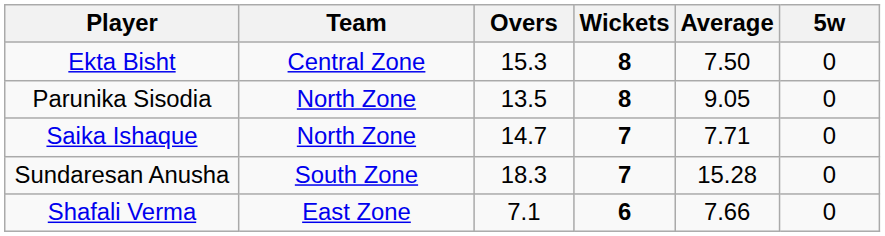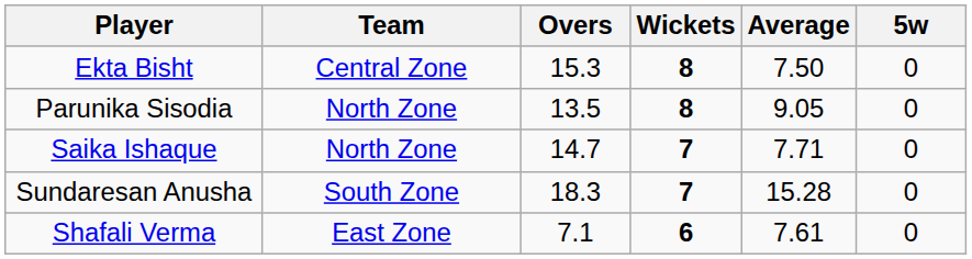 <table class="wikitable" style="text-align:center">
 <tr>
 <th width=150>Player</th>
 <th width=150>Team</th>
 <th width=60>Overs</th>
 <th width=60>Wickets</th>
 <th width=60>Average</th>
 <th width=60>5w</th>
 </tr>
 <tr>
 <td><a href='#'>Ekta Bisht</a></td>
 <td><a href='#'>Central Zone</a></td>
 <td>15.3</td>
 <td><strong>8</strong></td>
 <td>7.50</td>
 <td>0</td>
 </tr>
 <tr>
 <td>Parunika Sisodia</td>
 <td><a href='#'>North Zone</a></td>
 <td>13.5</td>
 <td><strong>8</strong></td>
 <td>9.05</td>
 <td>0</td>
 </tr>
 <tr>
 <td><a href='#'>Saika Ishaque</a></td>
 <td><a href='#'>North Zone</a></td>
 <td>14.7</td>
 <td><strong>7</strong></td>
 <td>7.71</td>
 <td>0</td>
 </tr>
 <tr>
 <td>Sundaresan Anusha</td>
 <td><a href='#'>South Zone</a></td>
 <td>18.3</td>
 <td><strong>7</strong></td>
 <td>15.28</td>
 <td>0</td>
 </tr>
 <tr>
 <td><a href='#'>Shafali Verma</a></td>
 <td><a href='#'>East Zone</a></td>
 <td>7.1</td>
 <td><strong>6</strong></td>
-<td>7.66</td>
+<td>7.61</td>
 <td>0</td>
 </tr>
 </table>
